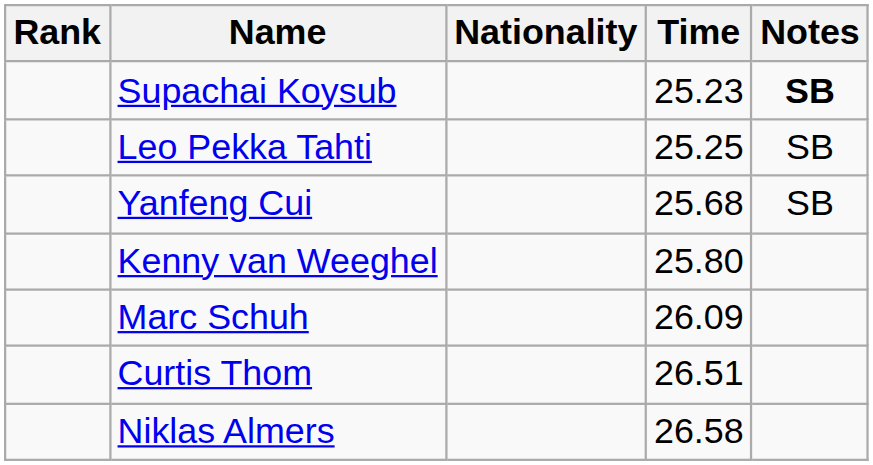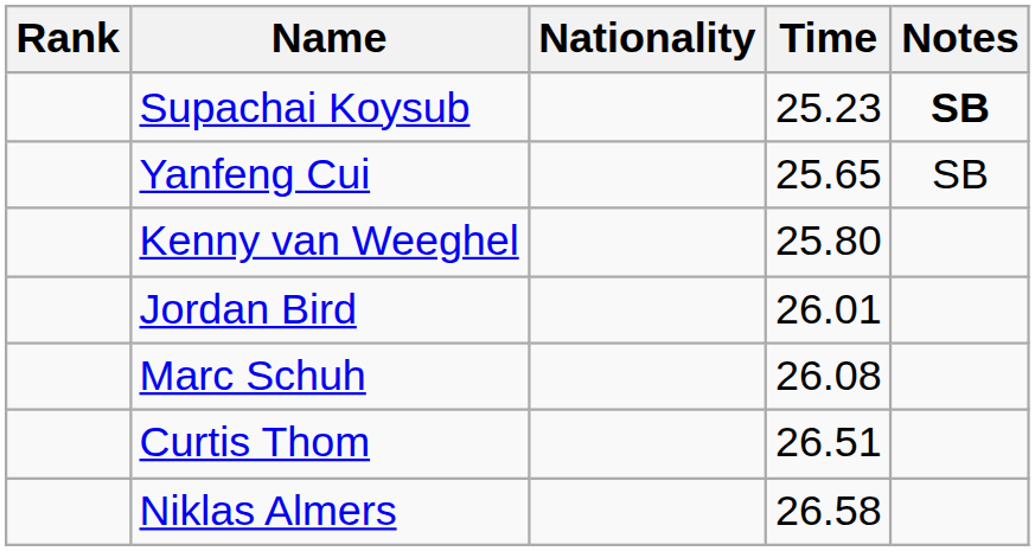 <table class="wikitable sortable" style="text-align:center">
 <tr>
 <th>Rank</th>
 <th>Name</th>
 <th>Nationality</th>
 <th>Time</th>
 <th>Notes</th>
 </tr>
 <tr>
 <td></td>
 <td align=left><a href='#'>Supachai Koysub</a></td>
 <td align=left></td>
 <td>25.23</td>
 <td><strong>SB</strong></td>
 </tr>
 <tr>
 <td></td>
-<td align=left><a href='#'>Leo Pekka Tahti</a></td>
-<td align=left></td>
-<td>25.25</td>
-<td>SB</td>
-</tr>
-<tr>
-<td></td>
 <td align=left><a href='#'>Yanfeng Cui</a></td>
 <td align=left></td>
-<td>25.68</td>
+<td>25.65</td>
 <td>SB</td>
 </tr>
 <tr>
 <td></td>
 <td align=left><a href='#'>Kenny van Weeghel</a></td>
 <td align=left></td>
 <td>25.80</td>
 <td></td>
 </tr>
 <tr>
 <td></td>
+<td align=left><a href='#'>Jordan Bird</a></td>
+<td align=left></td>
+<td>26.01</td>
+<td></td>
+</tr>
+<tr>
+<td></td>
 <td align=left><a href='#'>Marc Schuh</a></td>
 <td align=left></td>
-<td>26.09</td>
+<td>26.08</td>
 <td></td>
 </tr>
 <tr>
 <td></td>
 <td align=left><a href='#'>Curtis Thom</a></td>
 <td align=left></td>
 <td>26.51</td>
 <td></td>
 </tr>
 <tr>
 <td></td>
 <td align=left><a href='#'>Niklas Almers</a></td>
 <td align=left></td>
 <td>26.58</td>
 <td></td>
 </tr>
 </table>
